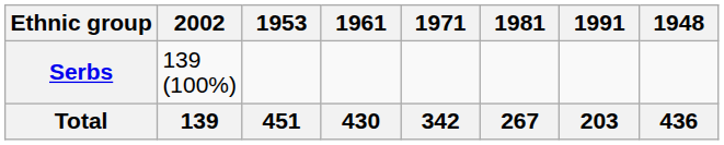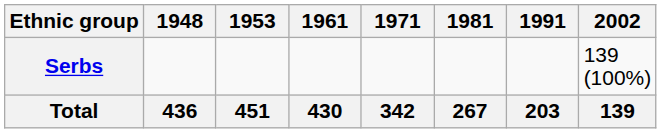 <table class="wikitable">
 <tr>
 <th>Ethnic group</th>
-<th style="width: 3em;">2002</th>
+<th style="width: 3em;">1948</th>
 <th style="width: 3em;">1953</th>
 <th style="width: 3em;">1961</th>
 <th style="width: 3em;">1971</th>
 <th style="width: 3em;">1981</th>
 <th style="width: 3em;">1991</th>
-<th style="width: 3em;">1948</th>
+<th style="width: 3em;">2002</th>
 </tr>
 <tr>
 <th><a href='#'>Serbs</a></th>
-<td>139<br>(100%)</td>
 <td></td>
 <td></td>
 <td></td>
 <td></td>
 <td></td>
 <td></td>
+<td>139<br>(100%)</td>
 </tr>
 <tr>
 <th>Total</th>
-<th>139</th>
+<th>436</th>
 <th>451</th>
 <th>430</th>
 <th>342</th>
 <th>267</th>
 <th>203</th>
-<th>436</th>
+<th>139</th>
 </tr>
 </table>
